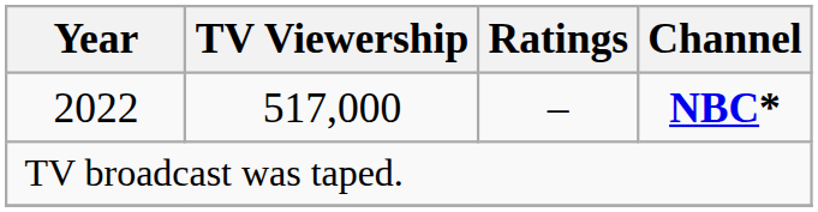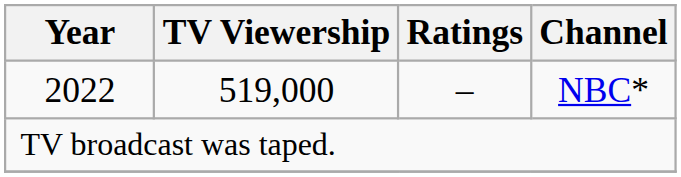 <table class=wikitable style="text-align: center;">
 <tr>
 <th width="60">Year</th>
 <th>TV Viewership</th>
 <th>Ratings</th>
 <th>Channel</th>
 </tr>
 <tr>
 <td>2022</td>
-<td>517,000</td>
+<td>519,000</td>
 <td>–</td>
-<td><strong><a href='#'>NBC</a>*</strong></td>
+<td><a href='#'>NBC</a>*</td>
 </tr>
 <tr>
 <td colspan="6" style="text-align: left;font-size:90%"> TV broadcast was taped.</td>
 </tr>
 <tr>
 </tr>
 </table>
